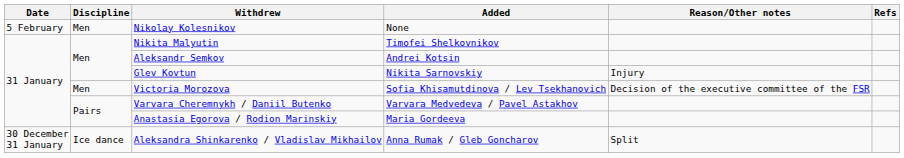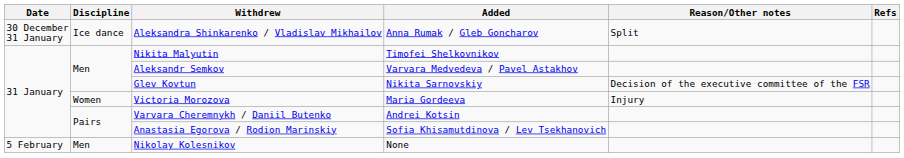 <table class="wikitable sortable">
 <tr>
 <th>Date</th>
 <th>Discipline</th>
 <th>Withdrew</th>
 <th>Added</th>
 <th>Reason/Other notes</th>
 <th>Refs</th>
 </tr>
 <tr>
-<td>5 February</td>
-<td>Men</td>
-<td><a href='#'>Nikolay Kolesnikov</a></td>
-<td>None</td>
-<td></td>
+<td>30 December<br>31 January</td>
+<td>Ice dance</td>
+<td><a href='#'>Aleksandra Shinkarenko</a> / <a href='#'>Vladislav Mikhailov</a></td>
+<td><a href='#'>Anna Rumak</a> / <a href='#'>Gleb Goncharov</a></td>
+<td>Split</td>
 <td></td>
 </tr>
 <tr>
 <td rowspan=6>31 January</td>
 <td rowspan=3>Men</td>
 <td><a href='#'>Nikita Malyutin</a></td>
 <td><a href='#'>Timofei Shelkovnikov</a></td>
 <td></td>
 <td></td>
 </tr>
 <tr>
 <td><a href='#'>Aleksandr Semkov</a></td>
-<td><a href='#'>Andrei Kotsin</a></td>
+<td><a href='#'>Varvara Medvedeva</a> / <a href='#'>Pavel Astakhov</a></td>
 <td></td>
 <td></td>
 </tr>
 <tr>
 <td><a href='#'>Glev Kovtun</a></td>
 <td><a href='#'>Nikita Sarnovskiy</a></td>
-<td>Injury</td>
+<td>Decision of the executive committee of the <a href='#'>FSR</a></td>
 <td></td>
 </tr>
 <tr>
-<td>Men</td>
+<td>Women</td>
 <td><a href='#'>Victoria Morozova</a></td>
-<td><a href='#'>Sofia Khisamutdinova</a> / <a href='#'>Lev Tsekhanovich</a></td>
-<td>Decision of the executive committee of the <a href='#'>FSR</a></td>
+<td><a href='#'>Maria Gordeeva</a></td>
+<td>Injury</td>
 <td></td>
 </tr>
 <tr>
 <td rowspan=2>Pairs</td>
 <td><a href='#'>Varvara Cheremnykh</a> / <a href='#'>Daniil Butenko</a></td>
-<td><a href='#'>Varvara Medvedeva</a> / <a href='#'>Pavel Astakhov</a></td>
+<td><a href='#'>Andrei Kotsin</a></td>
 <td></td>
 <td></td>
 </tr>
 <tr>
 <td><a href='#'>Anastasia Egorova</a> / <a href='#'>Rodion Marinskiy</a></td>
-<td><a href='#'>Maria Gordeeva</a></td>
+<td><a href='#'>Sofia Khisamutdinova</a> / <a href='#'>Lev Tsekhanovich</a></td>
 <td></td>
 <td></td>
 </tr>
 <tr>
-<td>30 December<br>31 January</td>
-<td>Ice dance</td>
-<td><a href='#'>Aleksandra Shinkarenko</a> / <a href='#'>Vladislav Mikhailov</a></td>
-<td><a href='#'>Anna Rumak</a> / <a href='#'>Gleb Goncharov</a></td>
-<td>Split</td>
+<td>5 February</td>
+<td>Men</td>
+<td><a href='#'>Nikolay Kolesnikov</a></td>
+<td>None</td>
+<td></td>
 <td></td>
 </tr>
 </table>
